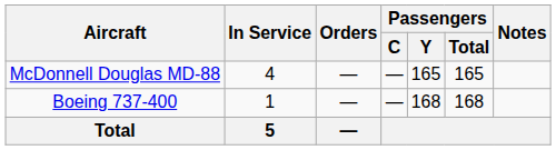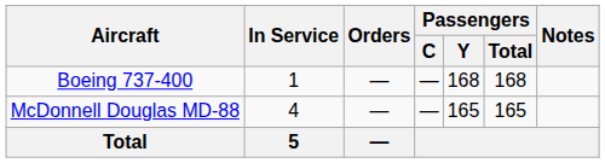 <table class="wikitable" style="margin:1em auto; border-collapse:collapse;text-align:center">
 <tr>
 <th rowspan="2">Aircraft</th>
 <th rowspan="2">In Service</th>
 <th rowspan="2">Orders</th>
 <th colspan="3">Passengers</th>
 <th rowspan="2">Notes</th>
 </tr>
 <tr>
 <th><abbr>C</abbr></th>
 <th><abbr>Y</abbr></th>
 <th>Total</th>
 </tr>
 <tr>
+<td><a href='#'>Boeing 737-400</a></td>
+<td>1</td>
+<td>—</td>
+<td>—</td>
+<td>168</td>
+<td>168</td>
+<td></td>
+</tr>
+<tr>
 <td><a href='#'>McDonnell Douglas MD-88</a></td>
 <td>4</td>
 <td>—</td>
 <td>—</td>
 <td>165</td>
 <td>165</td>
 <td></td>
 </tr>
 <tr>
-<td><a href='#'>Boeing 737-400</a></td>
-<td>1</td>
-<td>—</td>
-<td>—</td>
-<td>168</td>
-<td>168</td>
-<td></td>
-</tr>
-<tr>
 <th>Total</th>
 <th>5</th>
 <th>—</th>
 <th colspan="4"></th>
 </tr>
 </table>
